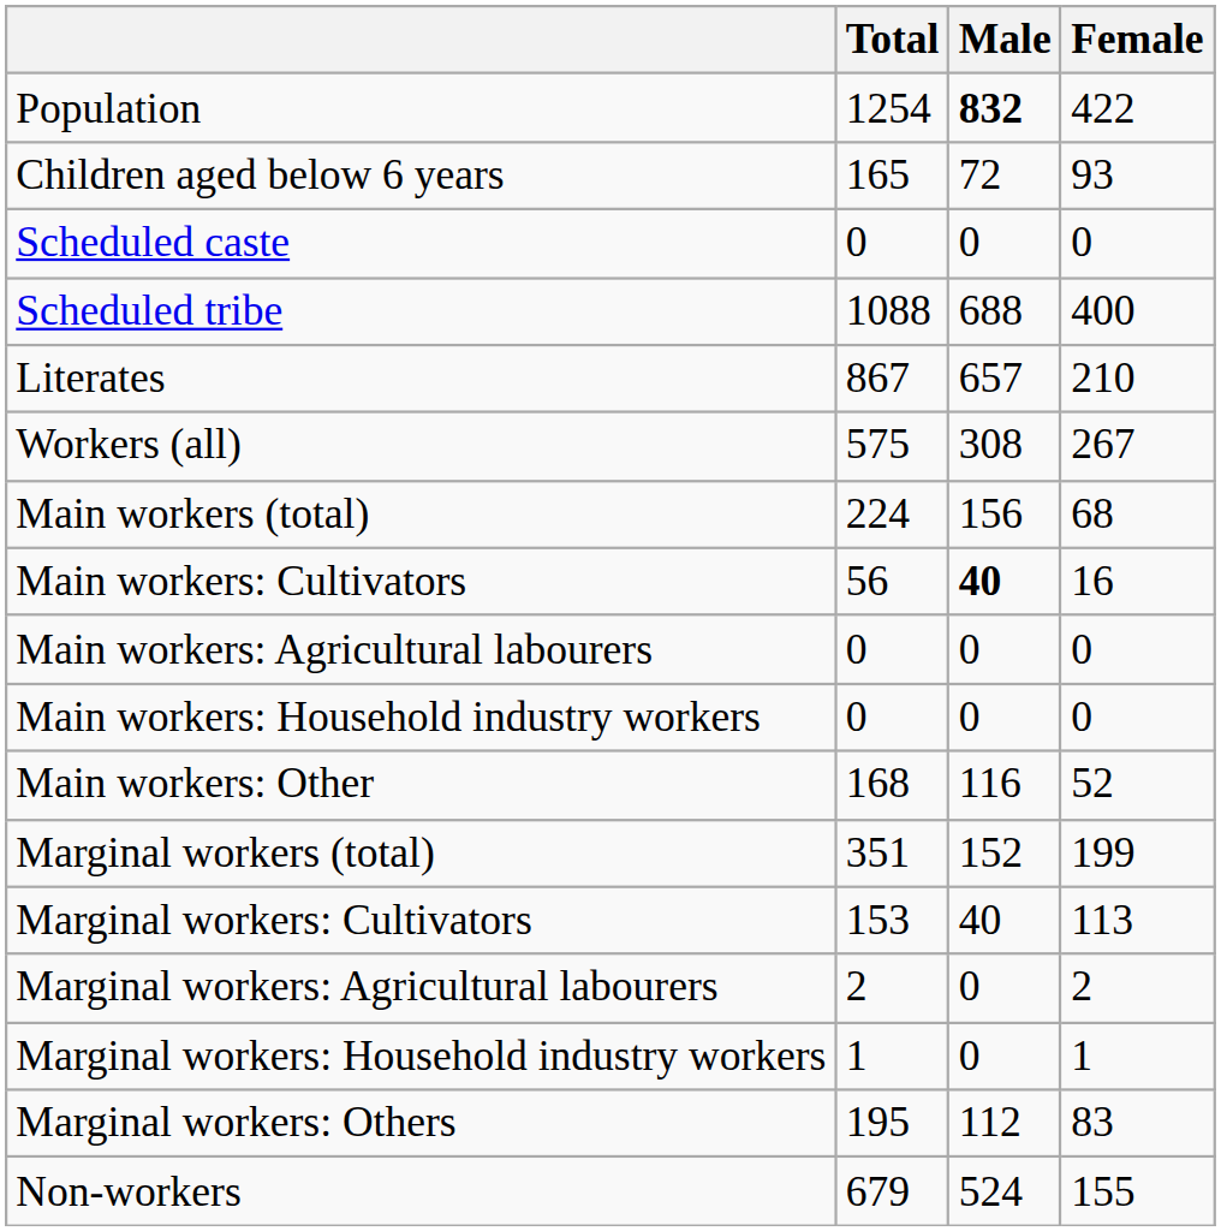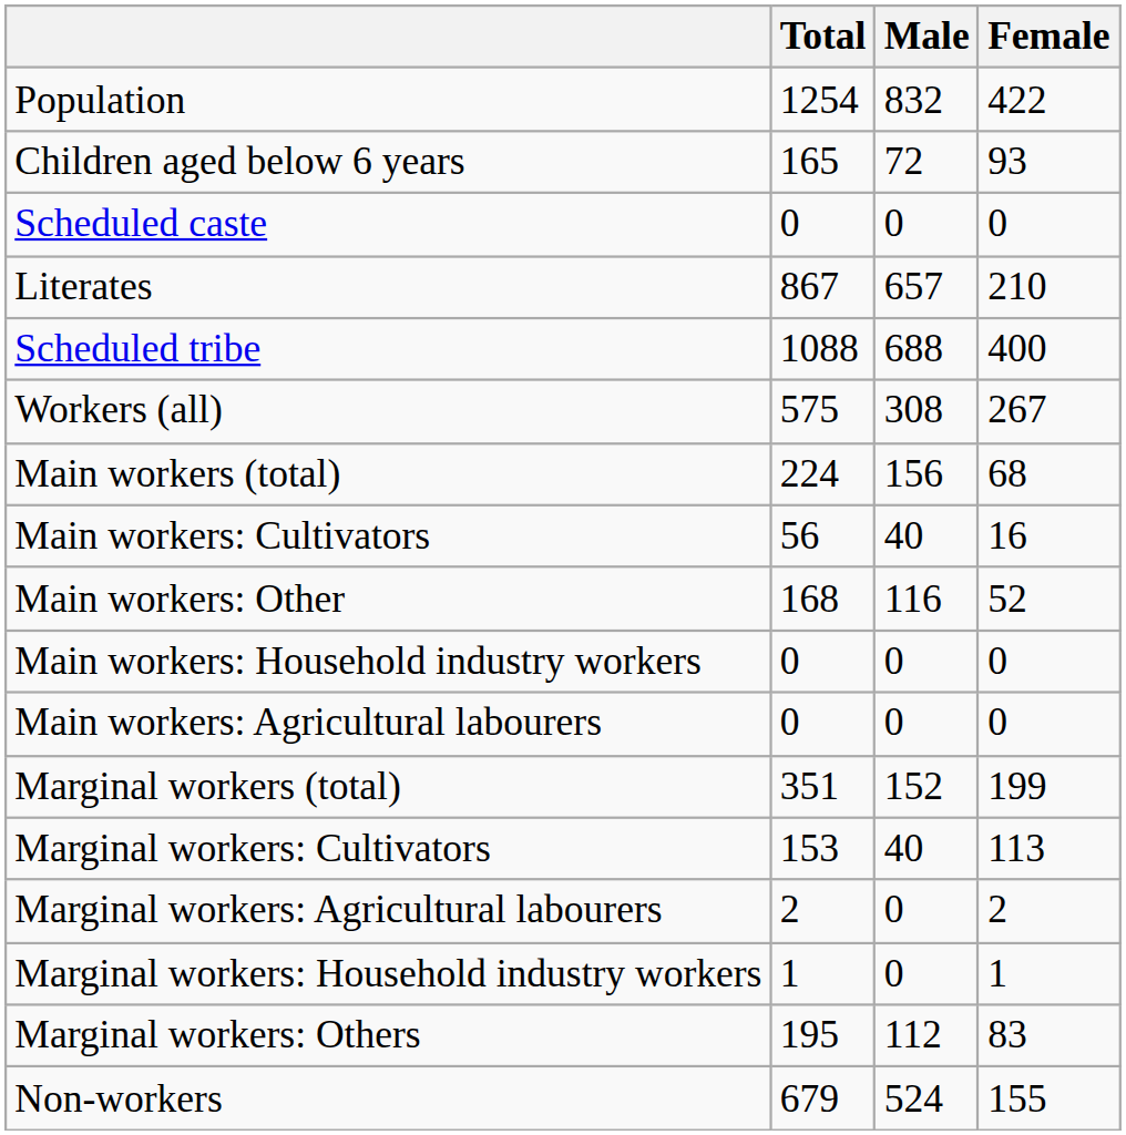 <table class="wikitable sortable">
 <tr>
 <th></th>
 <th>Total</th>
 <th>Male</th>
 <th>Female</th>
 </tr>
 <tr>
 <td>Population</td>
 <td>1254</td>
-<td><strong>832</strong></td>
+<td>832</td>
 <td>422</td>
 </tr>
 <tr>
 <td>Children aged below 6 years</td>
 <td>165</td>
 <td>72</td>
 <td>93</td>
 </tr>
 <tr>
 <td><a href='#'>Scheduled caste</a></td>
 <td>0</td>
 <td>0</td>
 <td>0</td>
 </tr>
 <tr>
+<td>Literates</td>
+<td>867</td>
+<td>657</td>
+<td>210</td>
+</tr>
+<tr>
 <td><a href='#'>Scheduled tribe</a></td>
 <td>1088</td>
 <td>688</td>
 <td>400</td>
-</tr>
-<tr>
-<td>Literates</td>
-<td>867</td>
-<td>657</td>
-<td>210</td>
 </tr>
 <tr>
 <td>Workers (all)</td>
 <td>575</td>
 <td>308</td>
 <td>267</td>
 </tr>
 <tr>
 <td>Main workers (total)</td>
 <td>224</td>
 <td>156</td>
 <td>68</td>
 </tr>
 <tr>
 <td>Main workers: Cultivators</td>
 <td>56</td>
-<td><strong>40</strong></td>
+<td>40</td>
 <td>16</td>
 </tr>
 <tr>
-<td>Main workers: Agricultural labourers</td>
-<td>0</td>
-<td>0</td>
-<td>0</td>
+<td>Main workers: Other</td>
+<td>168</td>
+<td>116</td>
+<td>52</td>
 </tr>
 <tr>
 <td>Main workers: Household industry workers</td>
 <td>0</td>
 <td>0</td>
 <td>0</td>
 </tr>
 <tr>
-<td>Main workers: Other</td>
-<td>168</td>
-<td>116</td>
-<td>52</td>
+<td>Main workers: Agricultural labourers</td>
+<td>0</td>
+<td>0</td>
+<td>0</td>
 </tr>
 <tr>
 <td>Marginal workers (total)</td>
 <td>351</td>
 <td>152</td>
 <td>199</td>
 </tr>
 <tr>
 <td>Marginal workers: Cultivators</td>
 <td>153</td>
 <td>40</td>
 <td>113</td>
 </tr>
 <tr>
 <td>Marginal workers: Agricultural labourers</td>
 <td>2</td>
 <td>0</td>
 <td>2</td>
 </tr>
 <tr>
 <td>Marginal workers: Household industry workers</td>
 <td>1</td>
 <td>0</td>
 <td>1</td>
 </tr>
 <tr>
 <td>Marginal workers: Others</td>
 <td>195</td>
 <td>112</td>
 <td>83</td>
 </tr>
 <tr>
 <td>Non-workers</td>
 <td>679</td>
 <td>524</td>
 <td>155</td>
 </tr>
 </table>
